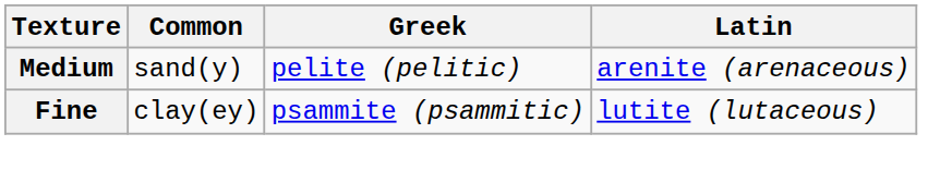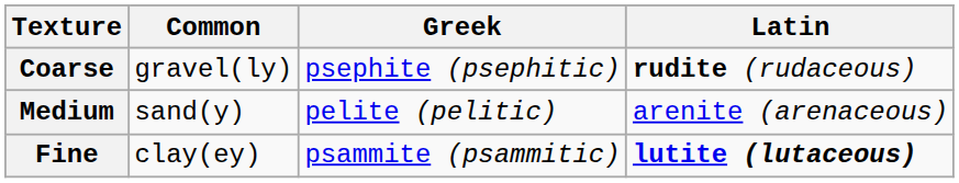 <table class="wikitable">
 <tr>
 <th>Texture</th>
 <th>Common</th>
 <th>Greek</th>
 <th>Latin</th>
+</tr>
+<tr>
+<th>Coarse</th>
+<td>gravel(ly)</td>
+<td><a href='#'>psephite</a> <em>(psephitic)</em></td>
+<td><strong>rudite</strong> <em>(rudaceous)</em></td>
 </tr>
 <tr>
 <th>Medium</th>
 <td>sand(y)</td>
 <td><a href='#'>pelite</a> <em>(pelitic)</em></td>
 <td><a href='#'>arenite</a> <em>(arenaceous)</em></td>
 </tr>
 <tr>
 <th>Fine</th>
 <td>clay(ey)</td>
 <td><a href='#'>psammite</a> <em>(psammitic)</em></td>
-<td><a href='#'>lutite</a> <em>(lutaceous)</em></td>
+<td><strong><a href='#'>lutite</a> <em>(lutaceous)</em></strong></td>
 </tr>
 </table>
